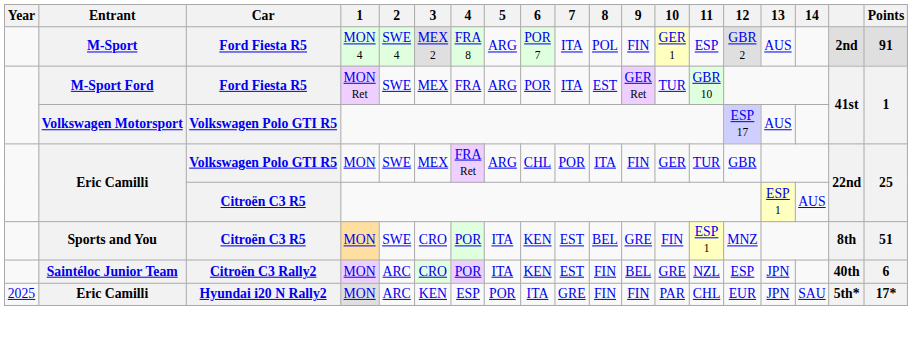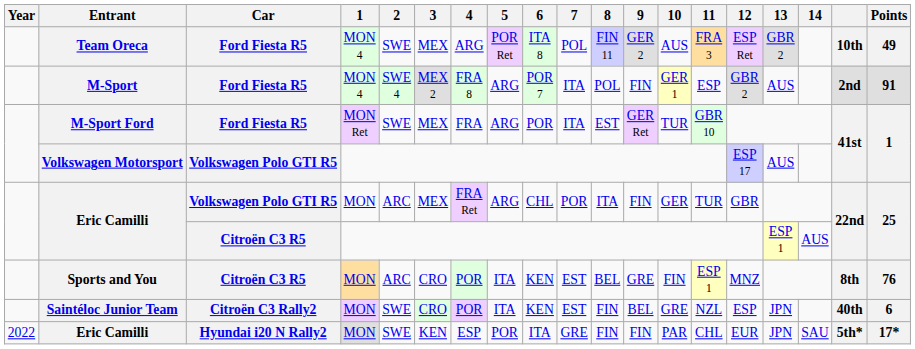 <table class="wikitable" border="1" style="text-align:center; font-size:85%;">
 <tr>
 <th>Year</th>
 <th>Entrant</th>
 <th>Car</th>
 <th>1</th>
 <th>2</th>
 <th>3</th>
 <th>4</th>
 <th>5</th>
 <th>6</th>
 <th>7</th>
 <th>8</th>
 <th>9</th>
 <th>10</th>
 <th>11</th>
 <th>12</th>
 <th>13</th>
 <th>14</th>
 <th></th>
 <th>Points</th>
+</tr>
+<tr>
+<td></td>
+<th nowrap><a href='#'>Team Oreca</a></th>
+<th nowrap><a href='#'>Ford Fiesta R5</a></th>
+<td style="background:#DFFFDF;"><a href='#'>MON</a><br><small>4</small></td>
+<td><a href='#'>SWE</a></td>
+<td><a href='#'>MEX</a></td>
+<td><a href='#'>ARG</a></td>
+<td style="background:#EFCFFF;"><a href='#'>POR</a><br><small>Ret</small></td>
+<td style="background:#DFFFDF;"><a href='#'>ITA</a><br><small>8</small></td>
+<td><a href='#'>POL</a></td>
+<td style="background:#CFCFFF;"><a href='#'>FIN</a><br><small>11</small></td>
+<td style="background:#DFDFDF;"><a href='#'>GER</a><br><small>2</small></td>
+<td><a href='#'>AUS</a></td>
+<td style="background:#FFDF9F;"><a href='#'>FRA</a><br><small>3</small></td>
+<td style="background:#EFCFFF;"><a href='#'>ESP</a><br><small>Ret</small></td>
+<td style="background:#DFDFDF;"><a href='#'>GBR</a><br><small>2</small></td>
+<td></td>
+<th>10th</th>
+<th>49</th>
 </tr>
 <tr>
 <td></td>
 <th nowrap><a href='#'>M-Sport</a></th>
 <th nowrap><a href='#'>Ford Fiesta R5</a></th>
 <td style="background:#DFFFDF;"><a href='#'>MON</a><br><small>4</small></td>
 <td style="background:#DFFFDF;"><a href='#'>SWE</a><br><small>4</small></td>
 <td style="background:#DFDFDF;"><a href='#'>MEX</a><br><small>2</small></td>
 <td style="background:#DFFFDF;"><a href='#'>FRA</a><br><small>8</small></td>
 <td><a href='#'>ARG</a></td>
 <td style="background:#DFFFDF;"><a href='#'>POR</a><br><small>7</small></td>
 <td><a href='#'>ITA</a></td>
 <td><a href='#'>POL</a></td>
 <td><a href='#'>FIN</a></td>
 <td style="background:#FFFFBF;"><a href='#'>GER</a><br><small>1</small></td>
 <td><a href='#'>ESP</a></td>
 <td style="background:#DFDFDF;"><a href='#'>GBR</a><br><small>2</small></td>
 <td><a href='#'>AUS</a></td>
 <td></td>
 <th style="background:#DFDFDF;">2nd</th>
 <th style="background:#DFDFDF;">91</th>
 </tr>
 <tr>
 <td rowspan="2"></td>
 <th nowrap><a href='#'>M-Sport Ford</a></th>
 <th nowrap><a href='#'>Ford Fiesta R5</a></th>
 <td style="background:#EFCFFF;"><a href='#'>MON</a><br><small>Ret</small></td>
 <td><a href='#'>SWE</a></td>
 <td><a href='#'>MEX</a></td>
 <td><a href='#'>FRA</a></td>
 <td><a href='#'>ARG</a></td>
 <td><a href='#'>POR</a></td>
 <td><a href='#'>ITA</a></td>
 <td><a href='#'>EST</a></td>
 <td style="background:#EFCFFF;"><a href='#'>GER</a><br><small>Ret</small></td>
 <td><a href='#'>TUR</a></td>
 <td style="background:#DFFFDF;"><a href='#'>GBR</a><br><small>10</small></td>
 <td colspan=3></td>
 <th rowspan="2">41st</th>
 <th rowspan="2">1</th>
 </tr>
 <tr>
 <th nowrap><a href='#'>Volkswagen Motorsport</a></th>
 <th nowrap><a href='#'>Volkswagen Polo GTI R5</a></th>
 <td colspan=11></td>
 <td style="background:#CFCFFF;"><a href='#'>ESP</a><br><small>17</small></td>
 <td><a href='#'>AUS</a></td>
 <td></td>
 </tr>
 <tr>
 <td rowspan="2"></td>
 <th rowspan="2" nowrap>Eric Camilli</th>
 <th nowrap><a href='#'>Volkswagen Polo GTI R5</a></th>
 <td><a href='#'>MON</a></td>
-<td><a href='#'>SWE</a></td>
+<td><a href='#'>ARC</a></td>
 <td><a href='#'>MEX</a></td>
 <td style="background:#EFCFFF;"><a href='#'>FRA</a><br><small>Ret</small></td>
 <td><a href='#'>ARG</a></td>
 <td><a href='#'>CHL</a></td>
 <td><a href='#'>POR</a></td>
 <td><a href='#'>ITA</a></td>
 <td><a href='#'>FIN</a></td>
 <td><a href='#'>GER</a></td>
 <td><a href='#'>TUR</a></td>
 <td><a href='#'>GBR</a></td>
 <td colspan=2></td>
 <th rowspan="2">22nd</th>
 <th rowspan="2">25</th>
 </tr>
 <tr>
 <th nowrap><a href='#'>Citroën C3 R5</a></th>
 <td colspan=12></td>
 <td style="background:#FFFFBF;"><a href='#'>ESP</a><br><small>1</small></td>
 <td><a href='#'>AUS</a><br></td>
 </tr>
 <tr>
 <td></td>
 <th nowrap>Sports and You</th>
 <th nowrap><a href='#'>Citroën C3 R5</a></th>
 <td style="background:#FFDF9F;"><a href='#'>MON</a><br></td>
-<td><a href='#'>SWE</a></td>
+<td><a href='#'>ARC</a></td>
 <td><a href='#'>CRO</a></td>
 <td style="background:#DFFFDF;"><a href='#'>POR</a><br></td>
 <td><a href='#'>ITA</a></td>
 <td><a href='#'>KEN</a></td>
 <td><a href='#'>EST</a></td>
 <td><a href='#'>BEL</a></td>
 <td><a href='#'>GRE</a></td>
 <td><a href='#'>FIN</a></td>
 <td style="background:#FFFFBF;"><a href='#'>ESP</a><br><small>1</small></td>
 <td><a href='#'>MNZ</a></td>
 <td colspan=2></td>
 <th>8th</th>
-<th>51</th>
+<th>76</th>
 </tr>
 <tr>
 <td></td>
 <th nowrap><a href='#'>Saintéloc Junior Team</a></th>
 <th nowrap><a href='#'>Citroën C3 Rally2</a></th>
 <td style="background:#EFCFFF;"><a href='#'>MON</a><br></td>
-<td><a href='#'>ARC</a></td>
+<td><a href='#'>SWE</a></td>
 <td style="background:#DFFFDF;"><a href='#'>CRO</a><br></td>
 <td style="background:#EFCFFF;"><a href='#'>POR</a><br></td>
 <td><a href='#'>ITA</a><br></td>
 <td><a href='#'>KEN</a></td>
 <td><a href='#'>EST</a></td>
 <td><a href='#'>FIN</a></td>
 <td><a href='#'>BEL</a></td>
 <td><a href='#'>GRE</a></td>
 <td><a href='#'>NZL</a></td>
 <td><a href='#'>ESP</a></td>
 <td><a href='#'>JPN</a></td>
 <td></td>
 <th>40th</th>
 <th>6</th>
 </tr>
 <tr>
-<td><a href='#'>2025</a></td>
+<td><a href='#'>2022</a></td>
 <th nowrap>Eric Camilli</th>
 <th nowrap><a href='#'>Hyundai i20 N Rally2</a></th>
 <td style="background:#DFDFDF;"><a href='#'>MON</a><br></td>
-<td><a href='#'>ARC</a></td>
+<td><a href='#'>SWE</a></td>
 <td><a href='#'>KEN</a></td>
 <td><a href='#'>ESP</a></td>
 <td><a href='#'>POR</a></td>
 <td><a href='#'>ITA</a></td>
 <td><a href='#'>GRE</a></td>
 <td><a href='#'>FIN</a></td>
 <td><a href='#'>FIN</a></td>
 <td><a href='#'>PAR</a></td>
 <td><a href='#'>CHL</a></td>
 <td><a href='#'>EUR</a></td>
 <td><a href='#'>JPN</a></td>
 <td><a href='#'>SAU</a></td>
 <th style="background:#;">5th*</th>
 <th style="background:#;">17*</th>
 </tr>
 </table>
